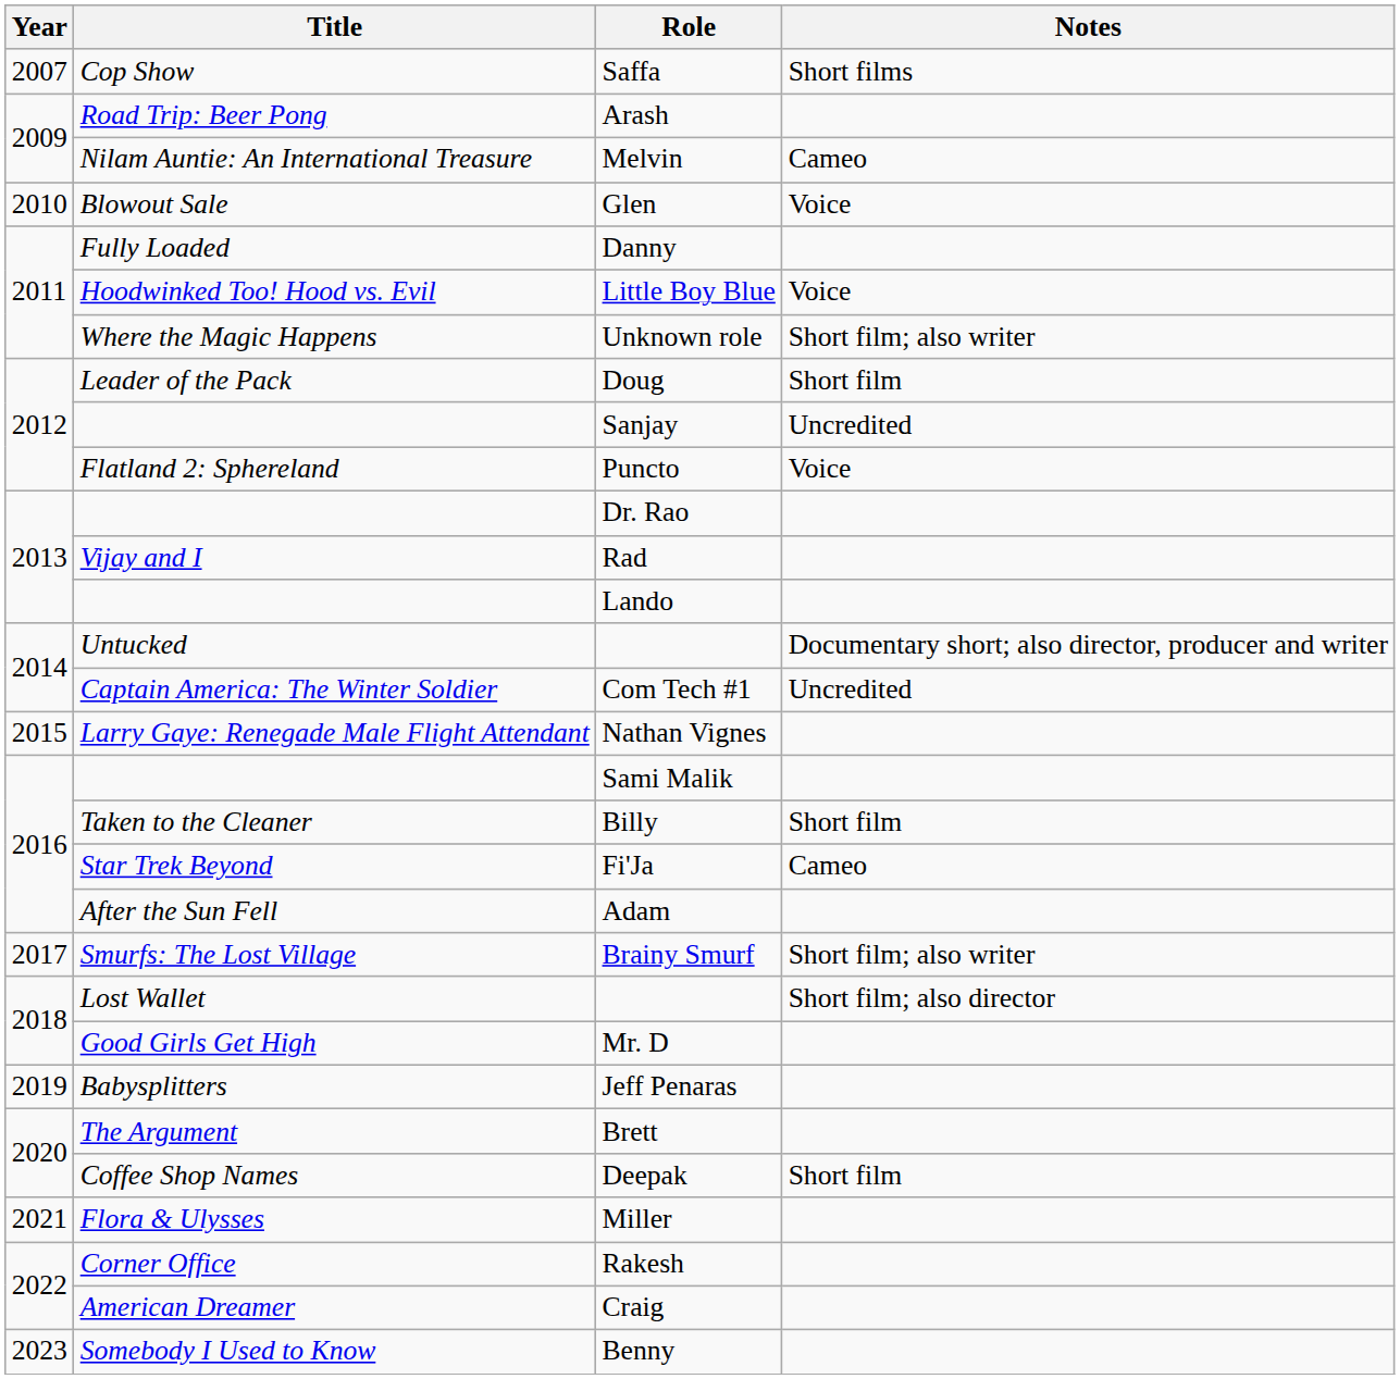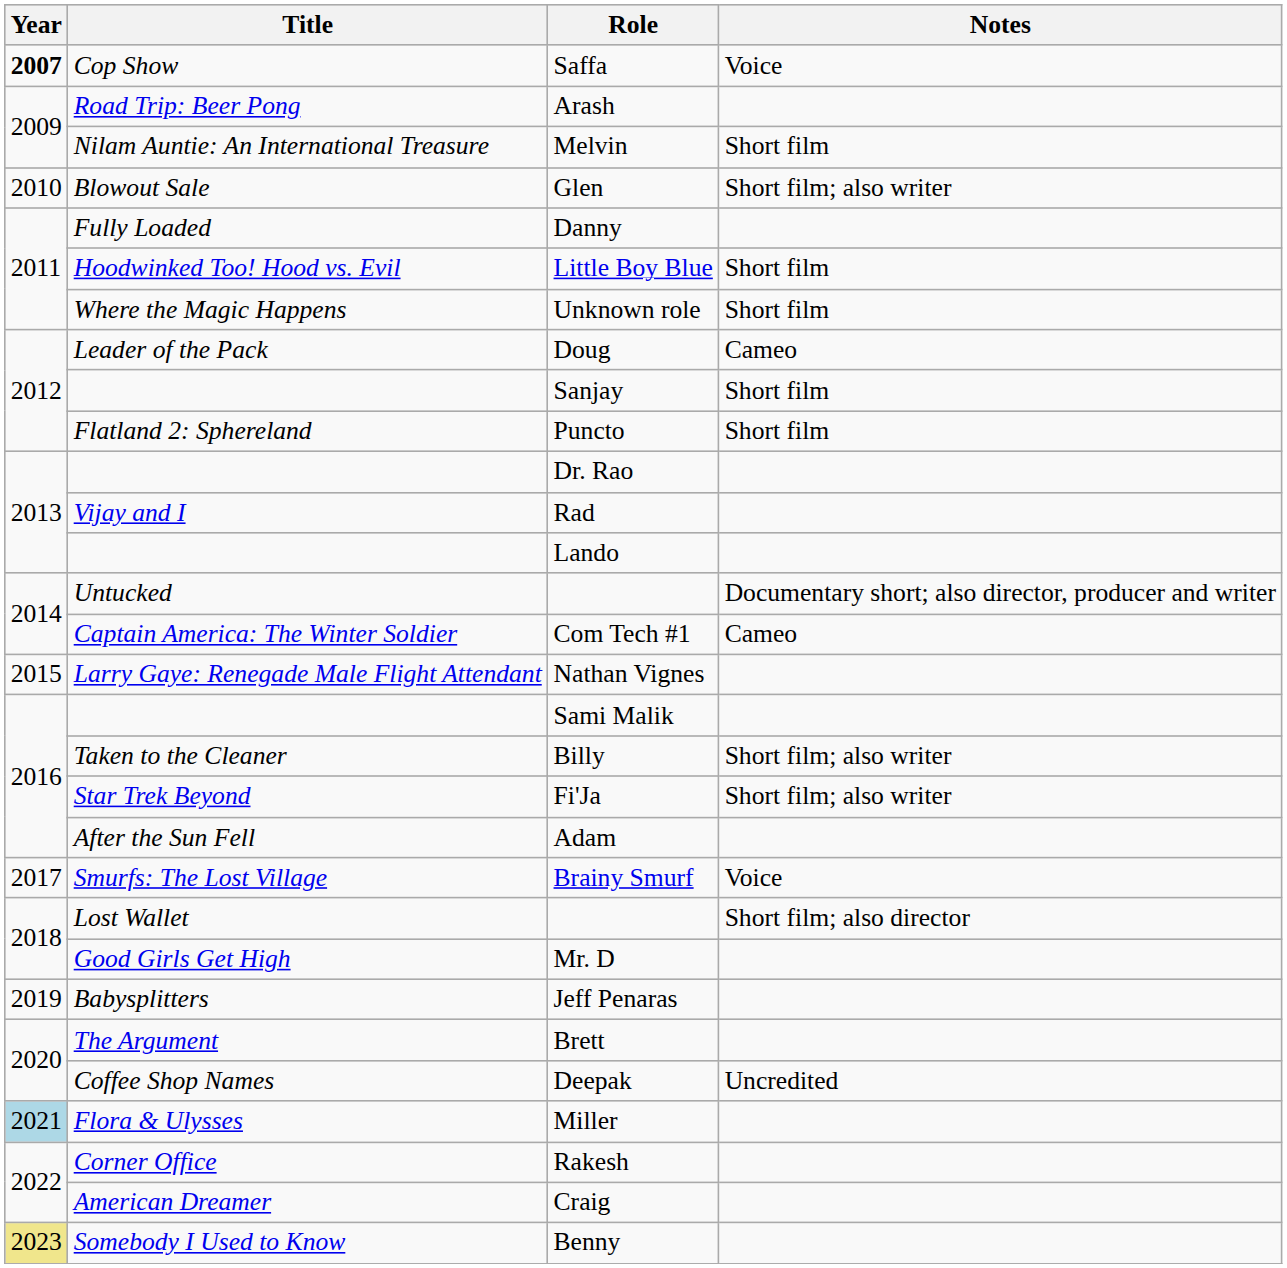 <table class="wikitable sortable">
 <tr>
 <th>Year</th>
 <th>Title</th>
 <th>Role</th>
 <th class="unsortable">Notes</th>
 </tr>
 <tr>
-<td>2007</td>
+<td><strong>2007</strong></td>
 <td><em>Cop Show</em></td>
 <td>Saffa</td>
-<td>Short films</td>
+<td>Voice</td>
 </tr>
 <tr>
 <td rowspan="2">2009</td>
 <td><em><a href='#'>Road Trip: Beer Pong</a></em></td>
 <td>Arash</td>
 <td></td>
 </tr>
 <tr>
 <td><em>Nilam Auntie: An International Treasure</em></td>
 <td>Melvin</td>
-<td>Cameo</td>
+<td>Short film</td>
 </tr>
 <tr>
 <td>2010</td>
 <td><em>Blowout Sale</em></td>
 <td>Glen</td>
-<td>Voice</td>
+<td>Short film; also writer</td>
 </tr>
 <tr>
 <td rowspan="3">2011</td>
 <td><em>Fully Loaded</em></td>
 <td>Danny</td>
 <td></td>
 </tr>
 <tr>
 <td><em><a href='#'>Hoodwinked Too! Hood vs. Evil</a></em></td>
 <td><a href='#'>Little Boy Blue</a></td>
-<td>Voice</td>
+<td>Short film</td>
 </tr>
 <tr>
 <td><em>Where the Magic Happens</em></td>
 <td>Unknown role</td>
-<td>Short film; also writer</td>
+<td>Short film</td>
 </tr>
 <tr>
 <td rowspan="3">2012</td>
 <td><em>Leader of the Pack</em></td>
 <td>Doug</td>
-<td>Short film</td>
+<td>Cameo</td>
 </tr>
 <tr>
 <td><em></em></td>
 <td>Sanjay</td>
-<td>Uncredited</td>
+<td>Short film</td>
 </tr>
 <tr>
 <td><em>Flatland 2: Sphereland</em></td>
 <td>Puncto</td>
-<td>Voice</td>
+<td>Short film</td>
 </tr>
 <tr>
 <td rowspan="3">2013</td>
 <td><em></em></td>
 <td>Dr. Rao</td>
 <td></td>
 </tr>
 <tr>
 <td><em><a href='#'>Vijay and I</a></em></td>
 <td>Rad</td>
 <td></td>
 </tr>
 <tr>
 <td><em></em></td>
 <td>Lando</td>
 <td></td>
 </tr>
 <tr>
 <td rowspan="2">2014</td>
 <td><em>Untucked</em></td>
 <td></td>
 <td>Documentary short; also director, producer and writer</td>
 </tr>
 <tr>
 <td><em><a href='#'>Captain America: The Winter Soldier</a></em></td>
 <td>Com Tech #1</td>
-<td>Uncredited</td>
+<td>Cameo</td>
 </tr>
 <tr>
 <td>2015</td>
 <td><em><a href='#'>Larry Gaye: Renegade Male Flight Attendant</a></em></td>
 <td>Nathan Vignes</td>
 <td></td>
 </tr>
 <tr>
 <td rowspan="4">2016</td>
 <td><em></em></td>
 <td>Sami Malik</td>
 <td></td>
 </tr>
 <tr>
 <td><em>Taken to the Cleaner</em></td>
 <td>Billy</td>
-<td>Short film</td>
+<td>Short film; also writer</td>
 </tr>
 <tr>
 <td><em><a href='#'>Star Trek Beyond</a></em></td>
 <td>Fi'Ja</td>
-<td>Cameo</td>
+<td>Short film; also writer</td>
 </tr>
 <tr>
 <td><em>After the Sun Fell</em></td>
 <td>Adam</td>
 <td></td>
 </tr>
 <tr>
 <td>2017</td>
 <td><em><a href='#'>Smurfs: The Lost Village</a></em></td>
 <td><a href='#'>Brainy Smurf</a></td>
-<td>Short film; also writer</td>
+<td>Voice</td>
 </tr>
 <tr>
 <td rowspan="2">2018</td>
 <td><em>Lost Wallet</em></td>
 <td></td>
 <td>Short film; also director</td>
 </tr>
 <tr>
 <td><em><a href='#'>Good Girls Get High</a></em></td>
 <td>Mr. D</td>
 <td></td>
 </tr>
 <tr>
 <td>2019</td>
 <td><em>Babysplitters</em></td>
 <td>Jeff Penaras</td>
 <td></td>
 </tr>
 <tr>
 <td rowspan="2">2020</td>
 <td><em><a href='#'>The Argument</a></em></td>
 <td>Brett</td>
 <td></td>
 </tr>
 <tr>
 <td><em>Coffee Shop Names</em></td>
 <td>Deepak</td>
-<td>Short film</td>
+<td>Uncredited</td>
 </tr>
 <tr>
-<td>2021</td>
+<td style="background: lightblue;">2021</td>
 <td><em><a href='#'>Flora & Ulysses</a></em></td>
 <td>Miller</td>
 <td></td>
 </tr>
 <tr>
 <td rowspan="2">2022</td>
 <td><em><a href='#'>Corner Office</a></em></td>
 <td>Rakesh</td>
 <td></td>
 </tr>
 <tr>
 <td><em><a href='#'>American Dreamer</a></em></td>
 <td>Craig</td>
 <td></td>
 </tr>
 <tr>
-<td>2023</td>
+<td style="background: khaki;">2023</td>
 <td><em><a href='#'>Somebody I Used to Know</a></em></td>
 <td>Benny</td>
 <td></td>
 </tr>
 <tr>
 </tr>
 </table>
